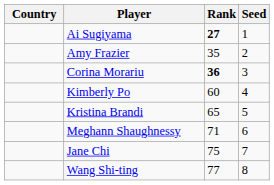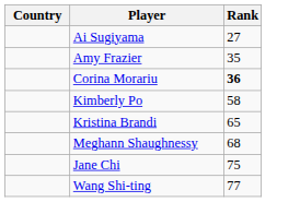 <table class="sortable wikitable">
 <tr>
 <th width="70">Country</th>
 <th width="175">Player</th>
 <th>Rank</th>
-<th>Seed</th>
 </tr>
 <tr>
 <td></td>
 <td><a href='#'>Ai Sugiyama</a></td>
-<td><strong>27</strong></td>
-<td>1</td>
+<td>27</td>
 </tr>
 <tr>
 <td></td>
 <td><a href='#'>Amy Frazier</a></td>
 <td>35</td>
-<td>2</td>
 </tr>
 <tr>
 <td></td>
 <td><a href='#'>Corina Morariu</a></td>
 <td><strong>36</strong></td>
-<td>3</td>
 </tr>
 <tr>
 <td></td>
 <td><a href='#'>Kimberly Po</a></td>
-<td>60</td>
-<td>4</td>
+<td>58</td>
 </tr>
 <tr>
 <td></td>
 <td><a href='#'>Kristina Brandi</a></td>
 <td>65</td>
-<td>5</td>
 </tr>
 <tr>
 <td></td>
 <td><a href='#'>Meghann Shaughnessy</a></td>
-<td>71</td>
-<td>6</td>
+<td>68</td>
 </tr>
 <tr>
 <td></td>
 <td><a href='#'>Jane Chi</a></td>
 <td>75</td>
-<td>7</td>
 </tr>
 <tr>
 <td></td>
 <td><a href='#'>Wang Shi-ting</a></td>
 <td>77</td>
-<td>8</td>
 </tr>
 </table>
